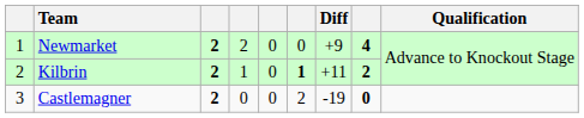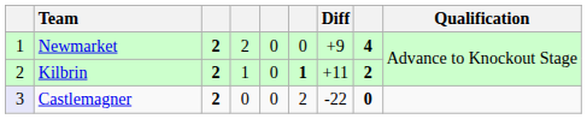 <table class="wikitable" style="text-align:center">
 <tr>
 <th width="20"></th>
 <th width="150" style="text-align:left;">Team</th>
 <th width="20"></th>
 <th width="20"></th>
 <th width="20"></th>
 <th width="20"></th>
 <th>Diff</th>
 <th width="20"></th>
 <th>Qualification</th>
 </tr>
 <tr style="background:#ccffcc">
 <td>1</td>
 <td align="left"> <a href='#'>Newmarket</a></td>
 <td><strong>2</strong></td>
 <td>2</td>
 <td>0</td>
 <td>0</td>
 <td>+9</td>
 <td><strong>4</strong></td>
 <td rowspan="2">Advance to Knockout Stage</td>
 </tr>
 <tr style="background:#ccffcc">
 <td>2</td>
 <td align="left"> <a href='#'>Kilbrin</a></td>
 <td><strong>2</strong></td>
 <td>1</td>
 <td>0</td>
 <td><strong>1</strong></td>
 <td>+11</td>
 <td><strong>2</strong></td>
 </tr>
 <tr>
-<td>3</td>
+<td style="background: lavender;">3</td>
 <td align="left"> <a href='#'>Castlemagner</a></td>
 <td><strong>2</strong></td>
 <td>0</td>
 <td>0</td>
 <td>2</td>
-<td>-19</td>
+<td>-22</td>
 <td><strong>0</strong></td>
 <td></td>
 </tr>
 </table>
